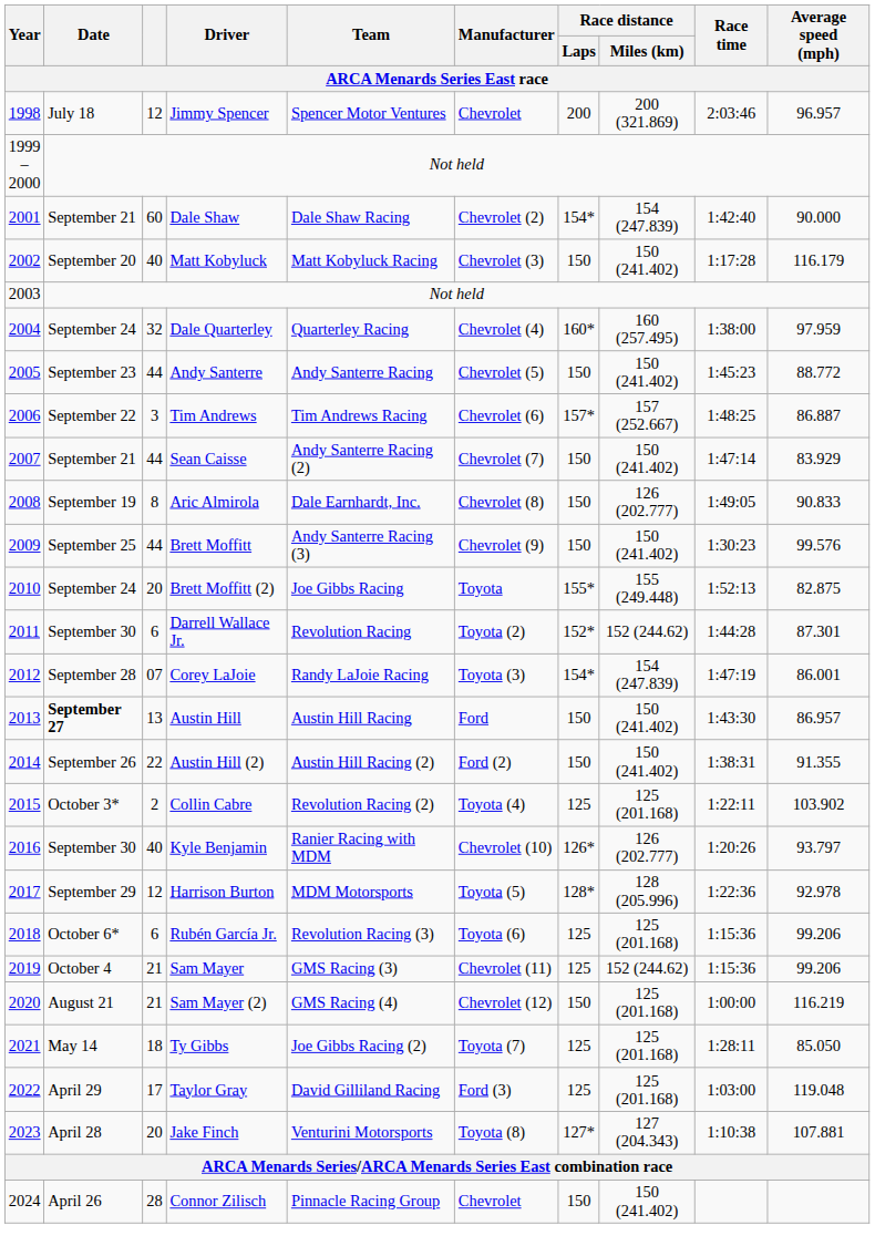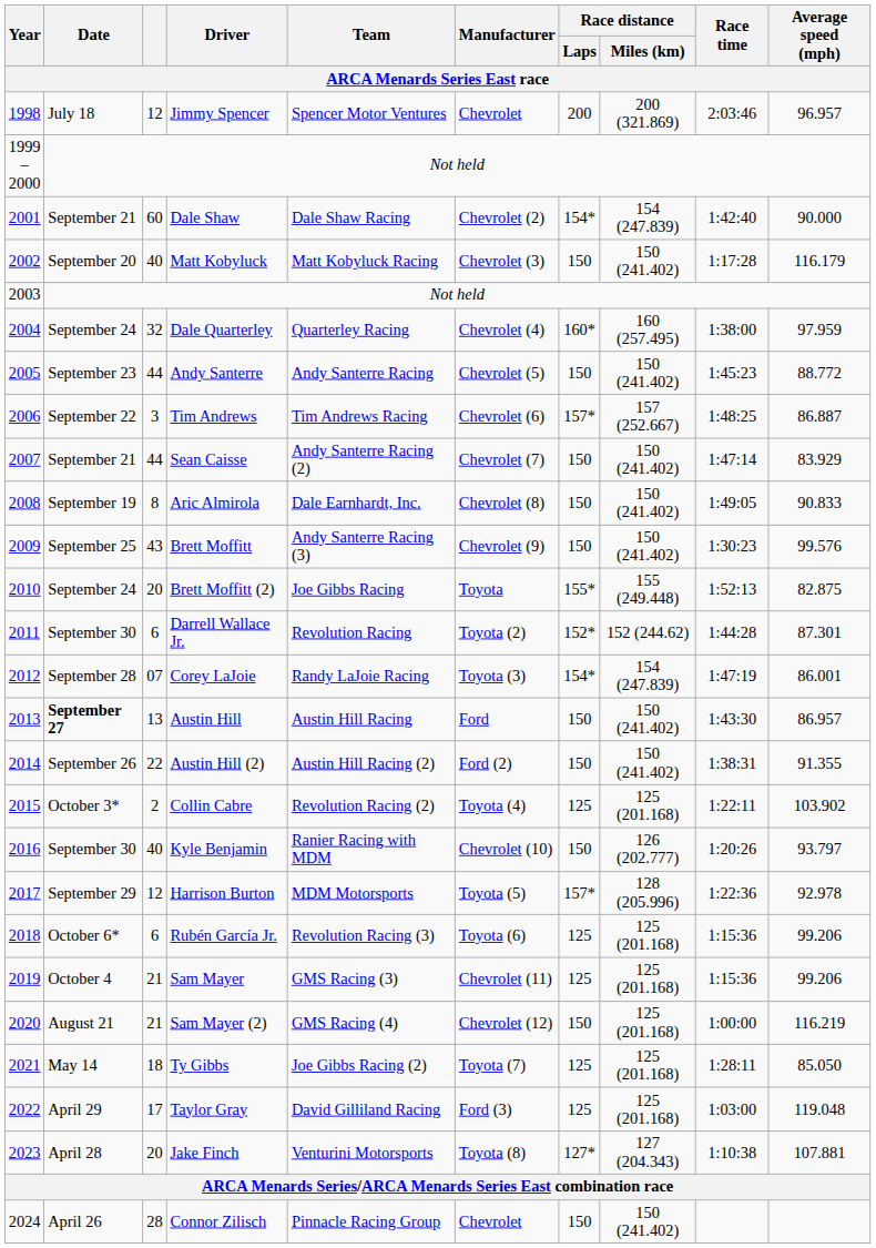 <table class="wikitable">
 <tr>
 <th rowspan="2">Year</th>
 <th rowspan="2">Date</th>
 <th rowspan="2"></th>
 <th rowspan="2">Driver</th>
 <th rowspan="2">Team</th>
 <th rowspan="2">Manufacturer</th>
 <th colspan="2">Race distance</th>
 <th rowspan="2">Race time</th>
 <th rowspan="2">Average speed<br>(mph)</th>
 </tr>
 <tr>
 <th>Laps</th>
 <th>Miles (km)</th>
 </tr>
 <tr>
 <th colspan=11><a href='#'>ARCA Menards Series East</a> race</th>
 </tr>
 <tr>
 <td><a href='#'>1998</a></td>
 <td>July 18</td>
 <td align="center">12</td>
 <td><a href='#'>Jimmy Spencer</a></td>
 <td><a href='#'>Spencer Motor Ventures</a></td>
 <td><a href='#'>Chevrolet</a></td>
 <td align="center">200</td>
 <td align="center">200 (321.869)</td>
 <td align="center">2:03:46</td>
 <td align="center">96.957</td>
 </tr>
 <tr>
 <td align=center>1999<br>–<br>2000</td>
 <td colspan="10" align="center"><em>Not held</em></td>
 </tr>
 <tr>
 <td><a href='#'>2001</a></td>
 <td>September 21</td>
 <td align="center">60</td>
 <td><a href='#'>Dale Shaw</a></td>
 <td><a href='#'>Dale Shaw Racing</a></td>
 <td><a href='#'>Chevrolet</a> (2)</td>
 <td align="center">154*</td>
 <td align="center">154 (247.839)</td>
 <td align="center">1:42:40</td>
 <td align="center">90.000</td>
 </tr>
 <tr>
 <td><a href='#'>2002</a></td>
 <td>September 20</td>
 <td align="center">40</td>
 <td><a href='#'>Matt Kobyluck</a></td>
 <td><a href='#'>Matt Kobyluck Racing</a></td>
 <td><a href='#'>Chevrolet</a> (3)</td>
 <td align="center">150</td>
 <td align="center">150 (241.402)</td>
 <td align="center">1:17:28</td>
 <td align="center">116.179</td>
 </tr>
 <tr>
 <td align="center">2003</td>
 <td colspan="9" align="center"><em>Not held</em></td>
 </tr>
 <tr>
 <td><a href='#'>2004</a></td>
 <td>September 24</td>
 <td align="center">32</td>
 <td><a href='#'>Dale Quarterley</a></td>
 <td><a href='#'>Quarterley Racing</a></td>
 <td><a href='#'>Chevrolet</a> (4)</td>
 <td align="center">160*</td>
 <td align="center">160 (257.495)</td>
 <td align="center">1:38:00</td>
 <td align="center">97.959</td>
 </tr>
 <tr>
 <td><a href='#'>2005</a></td>
 <td>September 23</td>
 <td align="center">44</td>
 <td><a href='#'>Andy Santerre</a></td>
 <td><a href='#'>Andy Santerre Racing</a></td>
 <td><a href='#'>Chevrolet</a> (5)</td>
 <td align="center">150</td>
 <td align="center">150 (241.402)</td>
 <td align="center">1:45:23</td>
 <td align="center">88.772</td>
 </tr>
 <tr>
 <td><a href='#'>2006</a></td>
 <td>September 22</td>
 <td align="center">3</td>
 <td><a href='#'>Tim Andrews</a></td>
 <td><a href='#'>Tim Andrews Racing</a></td>
 <td><a href='#'>Chevrolet</a> (6)</td>
 <td align="center">157*</td>
 <td align="center">157 (252.667)</td>
 <td align="center">1:48:25</td>
 <td align="center">86.887</td>
 </tr>
 <tr>
 <td><a href='#'>2007</a></td>
 <td>September 21</td>
 <td align="center">44</td>
 <td><a href='#'>Sean Caisse</a></td>
 <td><a href='#'>Andy Santerre Racing</a> (2)</td>
 <td><a href='#'>Chevrolet</a> (7)</td>
 <td align="center">150</td>
 <td align="center">150 (241.402)</td>
 <td align="center">1:47:14</td>
 <td align="center">83.929</td>
 </tr>
 <tr>
 <td><a href='#'>2008</a></td>
 <td>September 19</td>
 <td align="center">8</td>
 <td><a href='#'>Aric Almirola</a></td>
 <td><a href='#'>Dale Earnhardt, Inc.</a></td>
 <td><a href='#'>Chevrolet</a> (8)</td>
 <td align="center">150</td>
-<td align="center">126 (202.777)</td>
+<td align="center">150 (241.402)</td>
 <td align="center">1:49:05</td>
 <td align="center">90.833</td>
 </tr>
 <tr>
 <td><a href='#'>2009</a></td>
 <td>September 25</td>
-<td align="center">44</td>
+<td align="center">43</td>
 <td><a href='#'>Brett Moffitt</a></td>
 <td><a href='#'>Andy Santerre Racing</a> (3)</td>
 <td><a href='#'>Chevrolet</a> (9)</td>
 <td align="center">150</td>
 <td align="center">150 (241.402)</td>
 <td align="center">1:30:23</td>
 <td align="center">99.576</td>
 </tr>
 <tr>
 <td><a href='#'>2010</a></td>
 <td>September 24</td>
 <td align="center">20</td>
 <td><a href='#'>Brett Moffitt</a> (2)</td>
 <td><a href='#'>Joe Gibbs Racing</a></td>
 <td><a href='#'>Toyota</a></td>
 <td align="center">155*</td>
 <td align="center">155 (249.448)</td>
 <td align="center">1:52:13</td>
 <td align="center">82.875</td>
 </tr>
 <tr>
 <td><a href='#'>2011</a></td>
 <td>September 30</td>
 <td align="center">6</td>
 <td><a href='#'>Darrell Wallace Jr.</a></td>
 <td><a href='#'>Revolution Racing</a></td>
 <td><a href='#'>Toyota</a> (2)</td>
 <td align="center">152*</td>
 <td align="center">152 (244.62)</td>
 <td align="center">1:44:28</td>
 <td align="center">87.301</td>
 </tr>
 <tr>
 <td><a href='#'>2012</a></td>
 <td>September 28</td>
 <td align="center">07</td>
 <td><a href='#'>Corey LaJoie</a></td>
 <td><a href='#'>Randy LaJoie Racing</a></td>
 <td><a href='#'>Toyota</a> (3)</td>
 <td align="center">154*</td>
 <td align="center">154 (247.839)</td>
 <td align="center">1:47:19</td>
 <td align="center">86.001</td>
 </tr>
 <tr>
 <td><a href='#'>2013</a></td>
 <td><strong>September 27</strong></td>
 <td align="center">13</td>
 <td><a href='#'>Austin Hill</a></td>
 <td><a href='#'>Austin Hill Racing</a></td>
 <td><a href='#'>Ford</a></td>
 <td align="center">150</td>
 <td align="center">150 (241.402)</td>
 <td align="center">1:43:30</td>
 <td align="center">86.957</td>
 </tr>
 <tr>
 <td><a href='#'>2014</a></td>
 <td>September 26</td>
 <td align="center">22</td>
 <td><a href='#'>Austin Hill</a> (2)</td>
 <td><a href='#'>Austin Hill Racing</a> (2)</td>
 <td><a href='#'>Ford</a> (2)</td>
 <td align="center">150</td>
 <td align="center">150 (241.402)</td>
 <td align="center">1:38:31</td>
 <td align="center">91.355</td>
 </tr>
 <tr>
 <td><a href='#'>2015</a></td>
 <td>October 3*</td>
 <td align="center">2</td>
 <td><a href='#'>Collin Cabre</a></td>
 <td><a href='#'>Revolution Racing</a> (2)</td>
 <td><a href='#'>Toyota</a> (4)</td>
 <td align="center">125</td>
 <td align="center">125 (201.168)</td>
 <td align="center">1:22:11</td>
 <td align="center">103.902</td>
 </tr>
 <tr>
 <td><a href='#'>2016</a></td>
 <td>September 30</td>
 <td align="center">40</td>
 <td><a href='#'>Kyle Benjamin</a></td>
 <td><a href='#'>Ranier Racing with MDM</a></td>
 <td><a href='#'>Chevrolet</a> (10)</td>
-<td align="center">126*</td>
+<td align="center">150</td>
 <td align="center">126 (202.777)</td>
 <td align="center">1:20:26</td>
 <td align="center">93.797</td>
 </tr>
 <tr>
 <td><a href='#'>2017</a></td>
 <td>September 29</td>
 <td align="center">12</td>
 <td><a href='#'>Harrison Burton</a></td>
 <td><a href='#'>MDM Motorsports</a></td>
 <td><a href='#'>Toyota</a> (5)</td>
-<td align="center">128*</td>
+<td align="center">157*</td>
 <td align="center">128 (205.996)</td>
 <td align="center">1:22:36</td>
 <td align="center">92.978</td>
 </tr>
 <tr>
 <td><a href='#'>2018</a></td>
 <td>October 6*</td>
 <td align="center">6</td>
 <td><a href='#'>Rubén García Jr.</a></td>
 <td><a href='#'>Revolution Racing</a> (3)</td>
 <td><a href='#'>Toyota</a> (6)</td>
 <td align="center">125</td>
 <td align="center">125 (201.168)</td>
 <td align="center">1:15:36</td>
 <td align="center">99.206</td>
 </tr>
 <tr>
 <td><a href='#'>2019</a></td>
 <td>October 4</td>
 <td align="center">21</td>
 <td><a href='#'>Sam Mayer</a></td>
 <td><a href='#'>GMS Racing</a> (3)</td>
 <td><a href='#'>Chevrolet</a> (11)</td>
 <td align="center">125</td>
-<td align="center">152 (244.62)</td>
+<td align="center">125 (201.168)</td>
 <td align="center">1:15:36</td>
 <td align="center">99.206</td>
 </tr>
 <tr>
 <td><a href='#'>2020</a></td>
 <td>August 21</td>
 <td align="center">21</td>
 <td><a href='#'>Sam Mayer</a> (2)</td>
 <td><a href='#'>GMS Racing</a> (4)</td>
 <td><a href='#'>Chevrolet</a> (12)</td>
 <td align="center">150</td>
 <td align="center">125 (201.168)</td>
 <td align="center">1:00:00</td>
 <td align="center">116.219</td>
 </tr>
 <tr>
 <td><a href='#'>2021</a></td>
 <td>May 14</td>
 <td align="center">18</td>
 <td><a href='#'>Ty Gibbs</a></td>
 <td><a href='#'>Joe Gibbs Racing</a> (2)</td>
 <td><a href='#'>Toyota</a> (7)</td>
 <td align="center">125</td>
 <td align="center">125 (201.168)</td>
 <td align="center">1:28:11</td>
 <td align="center">85.050</td>
 </tr>
 <tr>
 <td><a href='#'>2022</a></td>
 <td>April 29</td>
 <td align="center">17</td>
 <td><a href='#'>Taylor Gray</a></td>
 <td><a href='#'>David Gilliland Racing</a></td>
 <td><a href='#'>Ford</a> (3)</td>
 <td align="center">125</td>
 <td align="center">125 (201.168)</td>
 <td align="center">1:03:00</td>
 <td align="center">119.048</td>
 </tr>
 <tr>
 <td><a href='#'>2023</a></td>
 <td>April 28</td>
 <td align="center">20</td>
 <td><a href='#'>Jake Finch</a></td>
 <td><a href='#'>Venturini Motorsports</a></td>
 <td><a href='#'>Toyota</a> (8)</td>
 <td align="center">127*</td>
 <td align="center">127 (204.343)</td>
 <td align="center">1:10:38</td>
 <td align="center">107.881</td>
 </tr>
 <tr>
 <th colspan="10"><a href='#'>ARCA Menards Series</a>/<a href='#'>ARCA Menards Series East</a> combination race</th>
 </tr>
 <tr>
 <td>2024</td>
 <td>April 26</td>
 <td align="center">28</td>
 <td><a href='#'>Connor Zilisch</a></td>
 <td><a href='#'>Pinnacle Racing Group</a></td>
 <td><a href='#'>Chevrolet</a></td>
 <td align="center">150</td>
 <td align="center">150 (241.402)</td>
 <td align="center"></td>
 <td align="center"></td>
 </tr>
 </table>
